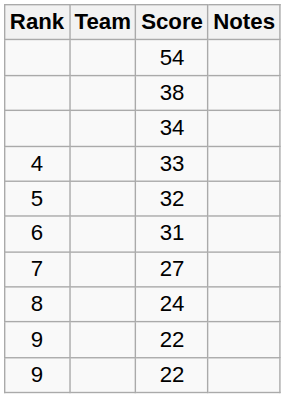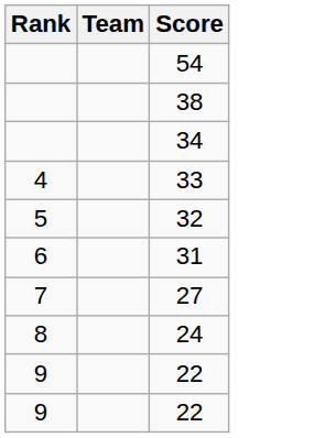 <table class="wikitable sortable" style="text-align:center">
 <tr>
 <th>Rank</th>
 <th>Team</th>
 <th>Score</th>
-<th>Notes</th>
 </tr>
 <tr>
 <td></td>
 <td></td>
 <td>54</td>
-<td></td>
 </tr>
 <tr>
 <td></td>
 <td></td>
 <td>38</td>
-<td></td>
 </tr>
 <tr>
 <td></td>
 <td></td>
 <td>34</td>
-<td></td>
 </tr>
 <tr>
 <td>4</td>
 <td></td>
 <td>33</td>
-<td></td>
 </tr>
 <tr>
 <td>5</td>
 <td></td>
 <td>32</td>
-<td></td>
 </tr>
 <tr>
 <td>6</td>
 <td></td>
 <td>31</td>
-<td></td>
 </tr>
 <tr>
 <td>7</td>
 <td></td>
 <td>27</td>
-<td></td>
 </tr>
 <tr>
 <td>8</td>
 <td></td>
 <td>24</td>
-<td></td>
 </tr>
 <tr>
 <td>9</td>
 <td></td>
 <td>22</td>
-<td></td>
 </tr>
 <tr>
 <td>9</td>
 <td></td>
 <td>22</td>
-<td></td>
 </tr>
 </table>
